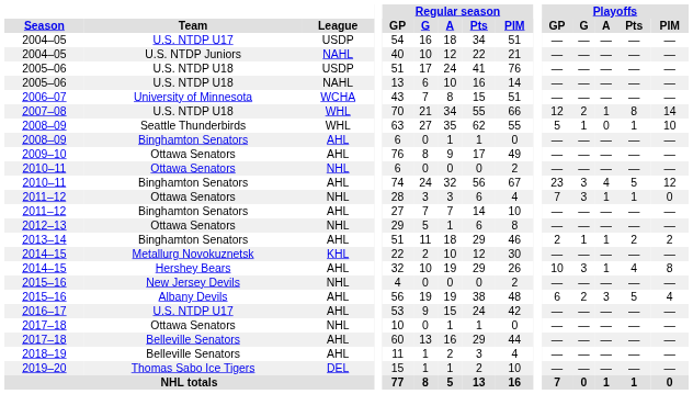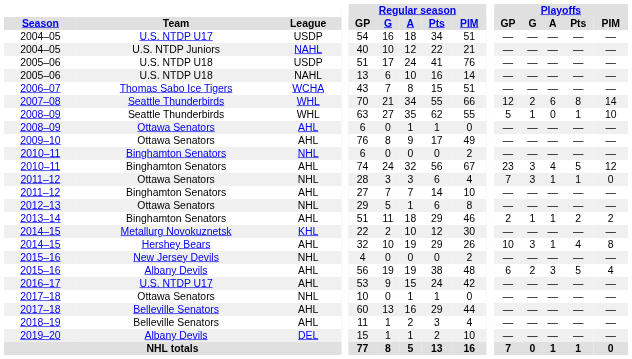 <table border="0" cellpadding="1" cellspacing="0" style="text-align:center; width:60em">
 <tr bgcolor="#e0e0e0">
 <th colspan="3" bgcolor="#ffffff"> </th>
 <th rowspan="100" bgcolor="#ffffff"> </th>
 <th colspan="5"><a href='#'>Regular season</a></th>
 <th rowspan="100" bgcolor="#ffffff"> </th>
 <th colspan="5"><a href='#'>Playoffs</a></th>
 </tr>
 <tr bgcolor="#e0e0e0">
 <th><a href='#'>Season</a></th>
 <th>Team</th>
 <th>League</th>
 <th>GP</th>
 <th><a href='#'>G</a></th>
 <th><a href='#'>A</a></th>
 <th><a href='#'>Pts</a></th>
 <th><a href='#'>PIM</a></th>
 <th>GP</th>
 <th>G</th>
 <th>A</th>
 <th>Pts</th>
 <th>PIM</th>
 </tr>
 <tr>
 <td>2004–05</td>
 <td><a href='#'>U.S. NTDP U17</a></td>
 <td>USDP</td>
 <td>54</td>
 <td>16</td>
 <td>18</td>
 <td>34</td>
 <td>51</td>
 <td>—</td>
 <td>—</td>
 <td>—</td>
 <td>—</td>
 <td>—</td>
 </tr>
 <tr bgcolor="#f0f0f0">
 <td>2004–05</td>
 <td>U.S. NTDP Juniors</td>
 <td><a href='#'>NAHL</a></td>
 <td>40</td>
 <td>10</td>
 <td>12</td>
 <td>22</td>
 <td>21</td>
 <td>—</td>
 <td>—</td>
 <td>—</td>
 <td>—</td>
 <td>—</td>
 </tr>
 <tr>
 <td>2005–06</td>
 <td>U.S. NTDP U18</td>
 <td>USDP</td>
 <td>51</td>
 <td>17</td>
 <td>24</td>
 <td>41</td>
 <td>76</td>
 <td>—</td>
 <td>—</td>
 <td>—</td>
 <td>—</td>
 <td>—</td>
 </tr>
 <tr bgcolor="#f0f0f0">
 <td>2005–06</td>
 <td>U.S. NTDP U18</td>
 <td>NAHL</td>
 <td>13</td>
 <td>6</td>
 <td>10</td>
 <td>16</td>
 <td>14</td>
 <td>—</td>
 <td>—</td>
 <td>—</td>
 <td>—</td>
 <td>—</td>
 </tr>
 <tr>
 <td><a href='#'>2006–07</a></td>
-<td><a href='#'>University of Minnesota</a></td>
+<td><a href='#'>Thomas Sabo Ice Tigers</a></td>
 <td><a href='#'>WCHA</a></td>
 <td>43</td>
 <td>7</td>
 <td>8</td>
 <td>15</td>
 <td>51</td>
 <td>—</td>
 <td>—</td>
 <td>—</td>
 <td>—</td>
 <td>—</td>
 </tr>
 <tr bgcolor="#f0f0f0">
 <td><a href='#'>2007–08</a></td>
-<td>U.S. NTDP U18</td>
+<td><a href='#'>Seattle Thunderbirds</a></td>
 <td><a href='#'>WHL</a></td>
 <td>70</td>
 <td>21</td>
 <td>34</td>
 <td>55</td>
 <td>66</td>
 <td>12</td>
 <td>2</td>
-<td>1</td>
+<td>6</td>
 <td>8</td>
 <td>14</td>
 </tr>
 <tr>
 <td><a href='#'>2008–09</a></td>
 <td>Seattle Thunderbirds</td>
 <td>WHL</td>
 <td>63</td>
 <td>27</td>
 <td>35</td>
 <td>62</td>
 <td>55</td>
 <td>5</td>
 <td>1</td>
 <td>0</td>
 <td>1</td>
 <td>10</td>
 </tr>
 <tr bgcolor="#f0f0f0">
 <td><a href='#'>2008–09</a></td>
-<td><a href='#'>Binghamton Senators</a></td>
+<td><a href='#'>Ottawa Senators</a></td>
 <td><a href='#'>AHL</a></td>
 <td>6</td>
 <td>0</td>
 <td>1</td>
 <td>1</td>
 <td>0</td>
 <td>—</td>
 <td>—</td>
 <td>—</td>
 <td>—</td>
 <td>—</td>
 </tr>
 <tr>
 <td><a href='#'>2009–10</a></td>
 <td>Ottawa Senators</td>
 <td>AHL</td>
 <td>76</td>
 <td>8</td>
 <td>9</td>
 <td>17</td>
 <td>49</td>
 <td>—</td>
 <td>—</td>
 <td>—</td>
 <td>—</td>
 <td>—</td>
 </tr>
 <tr bgcolor="#f0f0f0">
 <td><a href='#'>2010–11</a></td>
-<td><a href='#'>Ottawa Senators</a></td>
+<td><a href='#'>Binghamton Senators</a></td>
 <td><a href='#'>NHL</a></td>
 <td>6</td>
 <td>0</td>
 <td>0</td>
 <td>0</td>
 <td>2</td>
 <td>—</td>
 <td>—</td>
 <td>—</td>
 <td>—</td>
 <td>—</td>
 </tr>
 <tr>
 <td><a href='#'>2010–11</a></td>
 <td>Binghamton Senators</td>
 <td>AHL</td>
 <td>74</td>
 <td>24</td>
 <td>32</td>
 <td>56</td>
 <td>67</td>
 <td>23</td>
 <td>3</td>
 <td>4</td>
 <td>5</td>
 <td>12</td>
 </tr>
 <tr bgcolor="#f0f0f0">
 <td><a href='#'>2011–12</a></td>
 <td>Ottawa Senators</td>
 <td>NHL</td>
 <td>28</td>
 <td>3</td>
 <td>3</td>
 <td>6</td>
 <td>4</td>
 <td>7</td>
 <td>3</td>
 <td>1</td>
 <td>1</td>
 <td>0</td>
 </tr>
 <tr>
 <td><a href='#'>2011–12</a></td>
 <td>Binghamton Senators</td>
 <td>AHL</td>
 <td>27</td>
 <td>7</td>
 <td>7</td>
 <td>14</td>
 <td>10</td>
 <td>—</td>
 <td>—</td>
 <td>—</td>
 <td>—</td>
 <td>—</td>
 </tr>
 <tr bgcolor="#f0f0f0">
 <td><a href='#'>2012–13</a></td>
 <td>Ottawa Senators</td>
 <td>NHL</td>
 <td>29</td>
 <td>5</td>
 <td>1</td>
 <td>6</td>
 <td>8</td>
 <td>—</td>
 <td>—</td>
 <td>—</td>
 <td>—</td>
 <td>—</td>
 </tr>
 <tr>
 <td><a href='#'>2013–14</a></td>
 <td>Binghamton Senators</td>
 <td>AHL</td>
 <td>51</td>
 <td>11</td>
 <td>18</td>
 <td>29</td>
 <td>46</td>
 <td>2</td>
 <td>1</td>
 <td>1</td>
 <td>2</td>
 <td>2</td>
 </tr>
 <tr bgcolor="#f0f0f0">
 <td><a href='#'>2014–15</a></td>
 <td><a href='#'>Metallurg Novokuznetsk</a></td>
 <td><a href='#'>KHL</a></td>
 <td>22</td>
 <td>2</td>
 <td>10</td>
 <td>12</td>
 <td>30</td>
 <td>—</td>
 <td>—</td>
 <td>—</td>
 <td>—</td>
 <td>—</td>
 </tr>
 <tr>
 <td><a href='#'>2014–15</a></td>
 <td><a href='#'>Hershey Bears</a></td>
 <td>AHL</td>
 <td>32</td>
 <td>10</td>
 <td>19</td>
 <td>29</td>
 <td>26</td>
 <td>10</td>
 <td>3</td>
 <td>1</td>
 <td>4</td>
 <td>8</td>
 </tr>
 <tr bgcolor="#f0f0f0">
 <td><a href='#'>2015–16</a></td>
 <td><a href='#'>New Jersey Devils</a></td>
 <td>NHL</td>
 <td>4</td>
 <td>0</td>
 <td>0</td>
 <td>0</td>
 <td>2</td>
 <td>—</td>
 <td>—</td>
 <td>—</td>
 <td>—</td>
 <td>—</td>
 </tr>
 <tr>
 <td><a href='#'>2015–16</a></td>
 <td><a href='#'>Albany Devils</a></td>
 <td>AHL</td>
 <td>56</td>
 <td>19</td>
 <td>19</td>
 <td>38</td>
 <td>48</td>
 <td>6</td>
 <td>2</td>
 <td>3</td>
 <td>5</td>
 <td>4</td>
 </tr>
 <tr bgcolor="#f0f0f0">
 <td><a href='#'>2016–17</a></td>
 <td><a href='#'>U.S. NTDP U17</a></td>
 <td>AHL</td>
 <td>53</td>
 <td>9</td>
 <td>15</td>
 <td>24</td>
 <td>42</td>
 <td>—</td>
 <td>—</td>
 <td>—</td>
 <td>—</td>
 <td>—</td>
 </tr>
 <tr>
 <td><a href='#'>2017–18</a></td>
 <td>Ottawa Senators</td>
 <td>NHL</td>
 <td>10</td>
 <td>0</td>
 <td>1</td>
 <td>1</td>
 <td>0</td>
 <td>—</td>
 <td>—</td>
 <td>—</td>
 <td>—</td>
 <td>—</td>
 </tr>
 <tr bgcolor="#f0f0f0">
 <td><a href='#'>2017–18</a></td>
 <td><a href='#'>Belleville Senators</a></td>
 <td>AHL</td>
 <td>60</td>
 <td>13</td>
 <td>16</td>
 <td>29</td>
 <td>44</td>
 <td>—</td>
 <td>—</td>
 <td>—</td>
 <td>—</td>
 <td>—</td>
 </tr>
 <tr>
 <td><a href='#'>2018–19</a></td>
 <td>Belleville Senators</td>
 <td>AHL</td>
 <td>11</td>
 <td>1</td>
 <td>2</td>
 <td>3</td>
 <td>4</td>
 <td>—</td>
 <td>—</td>
 <td>—</td>
 <td>—</td>
 <td>—</td>
 </tr>
 <tr bgcolor="#f0f0f0">
 <td><a href='#'>2019–20</a></td>
-<td><a href='#'>Thomas Sabo Ice Tigers</a></td>
+<td><a href='#'>Albany Devils</a></td>
 <td><a href='#'>DEL</a></td>
 <td>15</td>
 <td>1</td>
 <td>1</td>
 <td>2</td>
 <td>10</td>
 <td>—</td>
 <td>—</td>
 <td>—</td>
 <td>—</td>
 <td>—</td>
 </tr>
 <tr bgcolor="#e0e0e0">
 <th colspan="3">NHL totals</th>
 <th>77</th>
 <th>8</th>
 <th>5</th>
 <th>13</th>
 <th>16</th>
 <th>7</th>
 <th>0</th>
 <th>1</th>
 <th>1</th>
 <th>0</th>
 </tr>
 </table>
